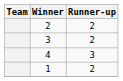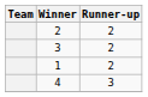 <table class="wikitable plainrowheaders sortable" style="text-align:center">
 <tr>
 <th>Team</th>
 <th>Winner</th>
 <th>Runner-up</th>
 </tr>
 <tr>
 <th scope="row"></th>
 <td>2</td>
 <td>2</td>
 </tr>
 <tr>
 <th scope="row"></th>
 <td>3</td>
 <td>2</td>
 </tr>
 <tr>
 <th scope="row"></th>
+<td>1</td>
+<td>2</td>
+</tr>
+<tr>
+<th scope="row"></th>
 <td>4</td>
 <td>3</td>
 </tr>
 <tr>
-<th scope="row"></th>
-<td>1</td>
-<td>2</td>
-</tr>
-<tr>
 </tr>
 </table>
